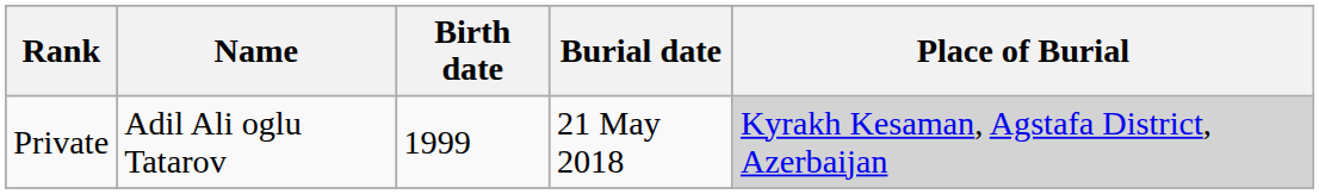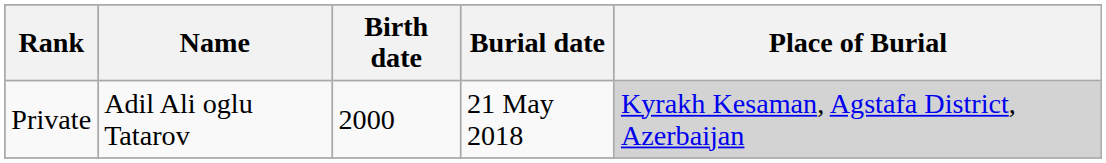 <table class="wikitable sortable" width=100%>
 <tr>
 <th>Rank</th>
 <th>Name</th>
 <th>Birth date</th>
 <th>Burial date</th>
 <th>Place of Burial</th>
 </tr>
 <tr>
 <td>Private</td>
 <td>Adil Ali oglu Tatarov</td>
-<td>1999</td>
+<td>2000</td>
 <td>21 May 2018</td>
 <td style="background: lightgrey;"><a href='#'>Kyrakh Kesaman</a>, <a href='#'>Agstafa District</a>, <a href='#'>Azerbaijan</a></td>
 </tr>
 </table>
